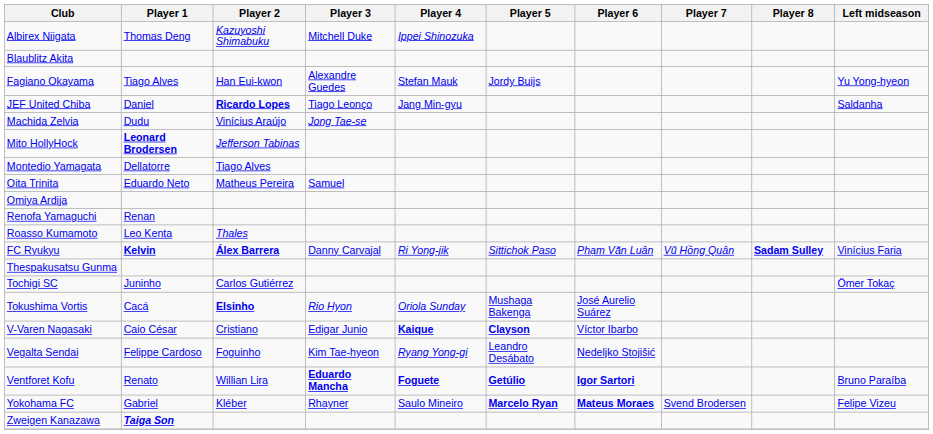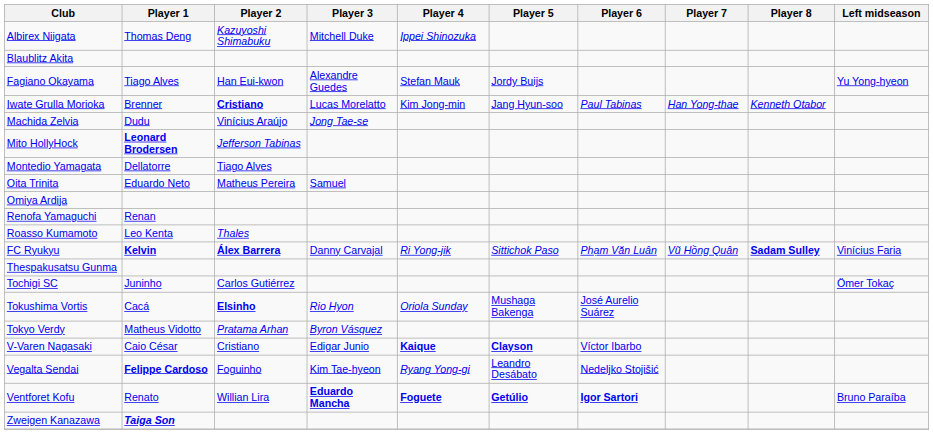 <table class="wikitable sortable" style="font-size:90%;">
 <tr>
 <th width="200">Club</th>
 <th width="160">Player 1</th>
 <th width="160">Player 2</th>
 <th width="160">Player 3</th>
 <th width="160">Player 4</th>
 <th width="160">Player 5</th>
 <th width="160">Player 6</th>
 <th width="160">Player 7</th>
 <th width="160">Player 8</th>
 <th width="160">Left midseason</th>
 </tr>
 <tr>
 <td><a href='#'>Albirex Niigata</a></td>
 <td> <a href='#'>Thomas Deng</a></td>
 <td> <em><a href='#'>Kazuyoshi Shimabuku</a></em></td>
 <td> <a href='#'>Mitchell Duke</a></td>
 <td> <em><a href='#'>Ippei Shinozuka</a></em></td>
 <td></td>
 <td></td>
 <td></td>
 <td></td>
 <td></td>
 </tr>
 <tr>
 <td><a href='#'>Blaublitz Akita</a></td>
 <td></td>
 <td></td>
 <td></td>
 <td></td>
 <td></td>
 <td></td>
 <td></td>
 <td></td>
 <td></td>
 </tr>
 <tr>
 <td><a href='#'>Fagiano Okayama</a></td>
 <td> <a href='#'>Tiago Alves</a></td>
 <td> <a href='#'>Han Eui-kwon</a></td>
 <td> <a href='#'>Alexandre Guedes</a></td>
 <td> <a href='#'>Stefan Mauk</a></td>
 <td> <a href='#'>Jordy Buijs</a></td>
 <td></td>
 <td></td>
 <td></td>
 <td> <a href='#'>Yu Yong-hyeon</a></td>
 </tr>
 <tr>
-<td><a href='#'>JEF United Chiba</a></td>
-<td> <a href='#'>Daniel</a></td>
-<td> <strong><a href='#'>Ricardo Lopes</a></strong></td>
-<td> <a href='#'>Tiago Leonço</a></td>
-<td> <a href='#'>Jang Min-gyu</a></td>
+<td><a href='#'>Iwate Grulla Morioka</a></td>
+<td> <a href='#'>Brenner</a></td>
+<td> <strong><a href='#'>Cristiano</a></strong></td>
+<td> <a href='#'>Lucas Morelatto</a></td>
+<td> <a href='#'>Kim Jong-min</a></td>
+<td> <a href='#'>Jang Hyun-soo</a></td>
+<td> <em><a href='#'>Paul Tabinas</a></em></td>
+<td> <em><a href='#'>Han Yong-thae</a></em></td>
+<td> <em><a href='#'>Kenneth Otabor</a></em></td>
 <td></td>
-<td></td>
-<td></td>
-<td></td>
-<td> <a href='#'>Saldanha</a></td>
 </tr>
 <tr>
 <td><a href='#'>Machida Zelvia</a></td>
 <td> <a href='#'>Dudu</a></td>
 <td> <a href='#'>Vinícius Araújo</a></td>
 <td> <em><a href='#'>Jong Tae-se</a></em></td>
 <td></td>
 <td></td>
 <td></td>
 <td></td>
 <td></td>
 <td></td>
 </tr>
 <tr>
 <td><a href='#'>Mito HollyHock</a></td>
 <td> <strong><a href='#'>Leonard Brodersen</a></strong></td>
 <td> <em><a href='#'>Jefferson Tabinas</a></em></td>
 <td></td>
 <td></td>
 <td></td>
 <td></td>
 <td></td>
 <td></td>
 <td></td>
 </tr>
 <tr>
 <td><a href='#'>Montedio Yamagata</a></td>
 <td> <a href='#'>Dellatorre</a></td>
 <td> <a href='#'>Tiago Alves</a></td>
 <td></td>
 <td></td>
 <td></td>
 <td></td>
 <td></td>
 <td></td>
 <td></td>
 </tr>
 <tr>
 <td><a href='#'>Oita Trinita</a></td>
 <td> <a href='#'>Eduardo Neto</a></td>
 <td> <a href='#'>Matheus Pereira</a></td>
 <td> <a href='#'>Samuel</a></td>
 <td></td>
 <td></td>
 <td></td>
 <td></td>
 <td></td>
 <td></td>
 </tr>
 <tr>
 <td><a href='#'>Omiya Ardija</a></td>
 <td></td>
 <td></td>
 <td></td>
 <td></td>
 <td></td>
 <td></td>
 <td></td>
 <td></td>
 <td></td>
 </tr>
 <tr>
 <td><a href='#'>Renofa Yamaguchi</a></td>
 <td> <a href='#'>Renan</a></td>
 <td></td>
 <td></td>
 <td></td>
 <td></td>
 <td></td>
 <td></td>
 <td></td>
 <td></td>
 </tr>
 <tr>
 <td><a href='#'>Roasso Kumamoto</a></td>
 <td> <a href='#'>Leo Kenta</a></td>
 <td> <em><a href='#'>Thales</a></em></td>
 <td></td>
 <td></td>
 <td></td>
 <td></td>
 <td></td>
 <td></td>
 <td></td>
 </tr>
 <tr>
 <td><a href='#'>FC Ryukyu</a></td>
 <td> <strong><a href='#'>Kelvin</a></strong></td>
 <td> <strong><a href='#'>Álex Barrera</a></strong></td>
 <td> <a href='#'>Danny Carvajal</a></td>
 <td> <em><a href='#'>Ri Yong-jik</a></em></td>
 <td> <em><a href='#'>Sittichok Paso</a></em></td>
 <td> <em><a href='#'>Phạm Văn Luân</a></em></td>
 <td> <em><a href='#'>Vũ Hồng Quân</a></em></td>
 <td> <strong><a href='#'>Sadam Sulley</a></strong></td>
 <td> <a href='#'>Vinícius Faria</a></td>
 </tr>
 <tr>
 <td><a href='#'>Thespakusatsu Gunma</a></td>
 <td></td>
 <td></td>
 <td></td>
 <td></td>
 <td></td>
 <td></td>
 <td></td>
 <td></td>
 <td></td>
 </tr>
 <tr>
 <td><a href='#'>Tochigi SC</a></td>
 <td> <a href='#'>Juninho</a></td>
 <td> <a href='#'>Carlos Gutiérrez</a></td>
 <td></td>
 <td></td>
 <td></td>
 <td></td>
 <td></td>
 <td></td>
 <td> <a href='#'>Ömer Tokaç</a></td>
 </tr>
 <tr>
 <td><a href='#'>Tokushima Vortis</a></td>
 <td> <a href='#'>Cacá</a></td>
 <td> <strong><a href='#'>Elsinho</a></strong></td>
 <td> <em><a href='#'>Rio Hyon</a></em></td>
 <td> <em><a href='#'>Oriola Sunday</a></em></td>
 <td> <a href='#'>Mushaga Bakenga</a></td>
 <td> <a href='#'>José Aurelio Suárez</a></td>
 <td></td>
 <td></td>
 <td></td>
 </tr>
 <tr>
+<td><a href='#'>Tokyo Verdy</a></td>
+<td> <a href='#'>Matheus Vidotto</a></td>
+<td> <em><a href='#'>Pratama Arhan</a></em></td>
+<td> <em><a href='#'>Byron Vásquez</a></em></td>
+<td></td>
+<td></td>
+<td></td>
+<td></td>
+<td></td>
+<td></td>
+</tr>
+<tr>
 <td><a href='#'>V-Varen Nagasaki</a></td>
 <td> <a href='#'>Caio César</a></td>
 <td> <a href='#'>Cristiano</a></td>
 <td> <a href='#'>Edigar Junio</a></td>
 <td> <strong><a href='#'>Kaique</a></strong></td>
 <td> <strong><a href='#'>Clayson</a></strong></td>
 <td> <a href='#'>Víctor Ibarbo</a></td>
 <td></td>
 <td></td>
 <td></td>
 </tr>
 <tr>
 <td><a href='#'>Vegalta Sendai</a></td>
-<td> <a href='#'>Felippe Cardoso</a></td>
+<td><strong> <a href='#'>Felippe Cardoso</a></strong></td>
 <td> <a href='#'>Foguinho</a></td>
 <td> <a href='#'>Kim Tae-hyeon</a></td>
 <td> <em><a href='#'>Ryang Yong-gi</a></em></td>
 <td> <a href='#'>Leandro Desábato</a></td>
 <td> <a href='#'>Nedeljko Stojišić</a></td>
 <td></td>
 <td></td>
 <td></td>
 </tr>
 <tr>
 <td><a href='#'>Ventforet Kofu</a></td>
 <td> <a href='#'>Renato</a></td>
 <td> <a href='#'>Willian Lira</a></td>
 <td> <strong><a href='#'>Eduardo Mancha</a></strong></td>
 <td> <strong><a href='#'>Foguete</a></strong></td>
 <td> <strong><a href='#'>Getúlio</a></strong></td>
 <td> <strong><a href='#'>Igor Sartori</a></strong></td>
 <td></td>
 <td></td>
 <td> <a href='#'>Bruno Paraíba</a></td>
 </tr>
 <tr>
-<td><a href='#'>Yokohama FC</a></td>
-<td> <a href='#'>Gabriel</a></td>
-<td> <a href='#'>Kléber</a></td>
-<td> <a href='#'>Rhayner</a></td>
-<td> <a href='#'>Saulo Mineiro</a></td>
-<td> <strong><a href='#'>Marcelo Ryan</a></strong></td>
-<td> <strong><a href='#'>Mateus Moraes</a></strong></td>
-<td> <a href='#'>Svend Brodersen</a></td>
-<td></td>
-<td> <a href='#'>Felipe Vizeu</a></td>
-</tr>
-<tr>
 <td><a href='#'>Zweigen Kanazawa</a></td>
 <td> <strong><em><a href='#'>Taiga Son</a></em></strong></td>
 <td></td>
 <td></td>
 <td></td>
 <td></td>
 <td></td>
 <td></td>
 <td></td>
 <td></td>
 </tr>
 <tr>
 </tr>
 </table>
